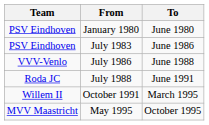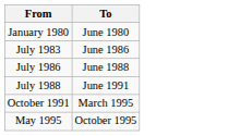 <table class="wikitable" style="text-align: center">
 <tr>
-<th rowspan="1">Team</th>
 <th rowspan="1">From</th>
 <th rowspan="1">To</th>
 </tr>
 <tr>
-<td><a href='#'>PSV Eindhoven</a></td>
 <td>January 1980</td>
 <td>June 1980</td>
 </tr>
 <tr>
-<td><a href='#'>PSV Eindhoven</a></td>
 <td>July 1983</td>
 <td>June 1986</td>
 </tr>
 <tr>
-<td><a href='#'>VVV-Venlo</a></td>
 <td>July 1986</td>
 <td>June 1988</td>
 </tr>
 <tr>
-<td><a href='#'>Roda JC</a></td>
 <td>July 1988</td>
 <td>June 1991</td>
 </tr>
 <tr>
-<td><a href='#'>Willem II</a></td>
 <td>October 1991</td>
 <td>March 1995</td>
 </tr>
 <tr>
-<td><a href='#'>MVV Maastricht</a></td>
 <td>May 1995</td>
 <td>October 1995</td>
 </tr>
 </table>
